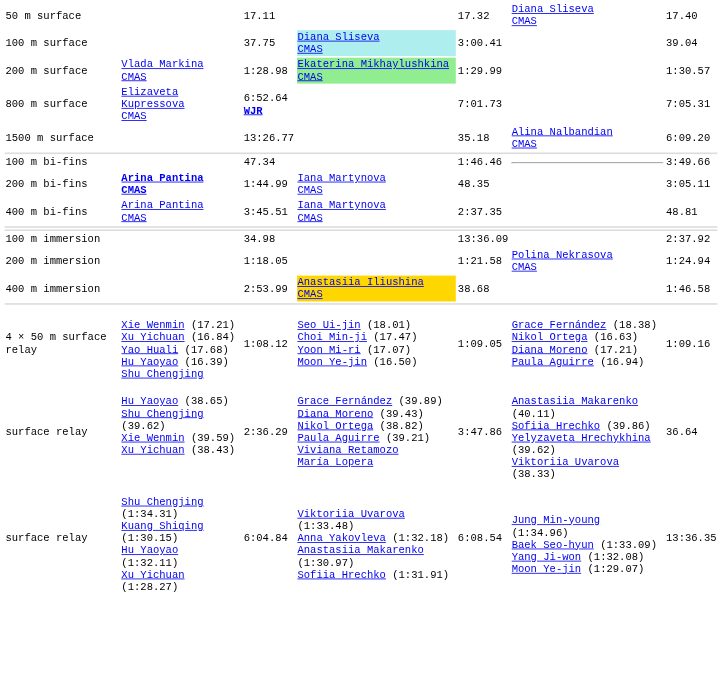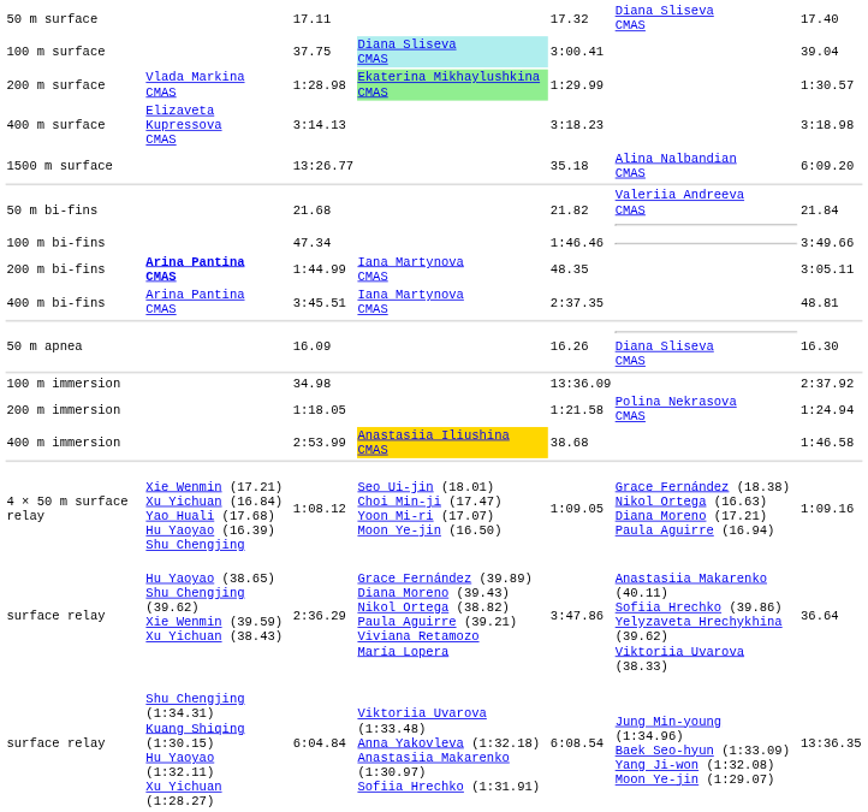 <table>
 <tr>
 <td>50 m surface</td>
 <td></td>
 <td>17.11</td>
 <td></td>
 <td>17.32</td>
 <td><a href='#'>Diana Sliseva</a><br><a href='#'>CMAS</a></td>
 <td>17.40</td>
 </tr>
 <tr>
 <td>100 m surface</td>
 <td></td>
 <td>37.75<br></td>
 <td style="background: paleturquoise;"><a href='#'>Diana Sliseva</a><br><a href='#'>CMAS</a></td>
 <td>3:00.41</td>
 <td></td>
 <td>39.04</td>
 </tr>
 <tr>
 <td>200 m surface</td>
 <td><a href='#'>Vlada Markina</a><br><a href='#'>CMAS</a></td>
 <td>1:28.98</td>
 <td style="background: lightgreen;"><a href='#'>Ekaterina Mikhaylushkina</a><br><a href='#'>CMAS</a></td>
 <td>1:29.99</td>
 <td></td>
 <td>1:30.57</td>
 </tr>
 <tr>
-<td>800 m surface</td>
+<td>400 m surface</td>
 <td><a href='#'>Elizaveta Kupressova</a><br><a href='#'>CMAS</a></td>
-<td>6:52.64<br><strong><a href='#'>WJR</a></strong></td>
+<td>3:14.13</td>
 <td></td>
-<td>7:01.73</td>
+<td>3:18.23</td>
 <td></td>
-<td>7:05.31</td>
+<td>3:18.98</td>
 </tr>
 <tr>
 <td>1500 m surface</td>
 <td></td>
 <td>13:26.77</td>
 <td></td>
 <td>35.18</td>
 <td><a href='#'>Alina Nalbandian</a><br><a href='#'>CMAS</a></td>
 <td>6:09.20</td>
 </tr>
 <tr bgcolor=#DDDDDD>
 <td colspan=7></td>
+</tr>
+<tr>
+<td>50 m bi-fins</td>
+<td></td>
+<td>21.68</td>
+<td></td>
+<td>21.82</td>
+<td><a href='#'>Valeriia Andreeva</a><br><a href='#'>CMAS</a><hr></td>
+<td>21.84</td>
 </tr>
 <tr>
 <td>100 m bi-fins</td>
 <td></td>
 <td>47.34</td>
 <td></td>
 <td>1:46.46</td>
 <td><hr></td>
 <td>3:49.66</td>
 </tr>
 <tr>
 <td>200 m bi-fins</td>
 <td><strong><a href='#'>Arina Pantina</a><br><a href='#'>CMAS</a></strong></td>
 <td>1:44.99</td>
 <td><a href='#'>Iana Martynova</a><br><a href='#'>CMAS</a></td>
 <td>48.35</td>
 <td></td>
 <td>3:05.11</td>
 </tr>
 <tr>
 <td>400 m bi-fins</td>
 <td><a href='#'>Arina Pantina</a><br><a href='#'>CMAS</a></td>
 <td>3:45.51</td>
 <td><a href='#'>Iana Martynova</a><br><a href='#'>CMAS</a></td>
 <td>2:37.35</td>
 <td></td>
 <td>48.81</td>
 </tr>
 <tr bgcolor=#DDDDDD>
 <td colspan=7></td>
+</tr>
+<tr>
+<td>50 m apnea</td>
+<td></td>
+<td>16.09</td>
+<td></td>
+<td>16.26</td>
+<td><hr><a href='#'>Diana Sliseva</a><br><a href='#'>CMAS</a></td>
+<td>16.30</td>
 </tr>
 <tr bgcolor=#DDDDDD>
 <td colspan=7></td>
 </tr>
 <tr>
 <td>100 m immersion</td>
 <td></td>
 <td>34.98</td>
 <td></td>
 <td>13:36.09</td>
 <td></td>
 <td>2:37.92</td>
 </tr>
 <tr>
 <td>200 m immersion</td>
 <td></td>
 <td>1:18.05<br></td>
 <td></td>
 <td>1:21.58</td>
 <td><a href='#'>Polina Nekrasova</a><br><a href='#'>CMAS</a></td>
 <td>1:24.94</td>
 </tr>
 <tr>
 <td>400 m immersion</td>
 <td></td>
 <td>2:53.99<br></td>
 <td style="background: gold;"><a href='#'>Anastasiia Iliushina</a><br><a href='#'>CMAS</a></td>
 <td>38.68</td>
 <td></td>
 <td>1:46.58</td>
 </tr>
 <tr bgcolor=#DDDDDD>
 <td colspan=7></td>
 </tr>
 <tr>
 <td>4 × 50 m surface relay</td>
 <td valign=top><br><a href='#'>Xie Wenmin</a> (17.21)<br><a href='#'>Xu Yichuan</a> (16.84)<br><a href='#'>Yao Huali</a> (17.68)<br><a href='#'>Hu Yaoyao</a> (16.39)<br><a href='#'>Shu Chengjing</a></td>
 <td>1:08.12<br></td>
 <td valign=top><br><a href='#'>Seo Ui-jin</a> (18.01)<br><a href='#'>Choi Min-ji</a> (17.47)<br><a href='#'>Yoon Mi-ri</a> (17.07)<br><a href='#'>Moon Ye-jin</a> (16.50)</td>
 <td>1:09.05</td>
 <td valign=top><br><a href='#'>Grace Fernández</a> (18.38)<br><a href='#'>Nikol Ortega</a> (16.63)<br><a href='#'>Diana Moreno</a> (17.21)<br><a href='#'>Paula Aguirre</a> (16.94)</td>
 <td>1:09.16</td>
 </tr>
 <tr>
 <td> surface relay</td>
 <td valign=top><br><a href='#'>Hu Yaoyao</a> (38.65)<br><a href='#'>Shu Chengjing</a> (39.62)<br><a href='#'>Xie Wenmin</a> (39.59)<br><a href='#'>Xu Yichuan</a> (38.43)</td>
 <td>2:36.29</td>
 <td valign=top><br><a href='#'>Grace Fernández</a> (39.89)<br><a href='#'>Diana Moreno</a> (39.43)<br><a href='#'>Nikol Ortega</a> (38.82)<br><a href='#'>Paula Aguirre</a> (39.21)<br><a href='#'>Viviana Retamozo</a><br><a href='#'>María Lopera</a></td>
 <td>3:47.86</td>
 <td valign=top><br><a href='#'>Anastasiia Makarenko</a> (40.11)<br><a href='#'>Sofiia Hrechko</a> (39.86)<br><a href='#'>Yelyzaveta Hrechykhina</a> (39.62)<br><a href='#'>Viktoriia Uvarova</a> (38.33)</td>
 <td>36.64</td>
 </tr>
 <tr>
 <td> surface relay</td>
 <td><br><a href='#'>Shu Chengjing</a> (1:34.31)<br><a href='#'>Kuang Shiqing</a> (1:30.15)<br><a href='#'>Hu Yaoyao</a> (1:32.11)<br><a href='#'>Xu Yichuan</a> (1:28.27)</td>
 <td>6:04.84</td>
 <td><br><a href='#'>Viktoriia Uvarova</a> (1:33.48)<br><a href='#'>Anna Yakovleva</a> (1:32.18)<br><a href='#'>Anastasiia Makarenko</a> (1:30.97)<br><a href='#'>Sofiia Hrechko</a> (1:31.91)</td>
 <td>6:08.54</td>
 <td><br><a href='#'>Jung Min-young</a> (1:34.96)<br><a href='#'>Baek Seo-hyun</a> (1:33.09)<br><a href='#'>Yang Ji-won</a> (1:32.08)<br><a href='#'>Moon Ye-jin</a> (1:29.07)</td>
 <td>13:36.35</td>
 </tr>
 </table>
